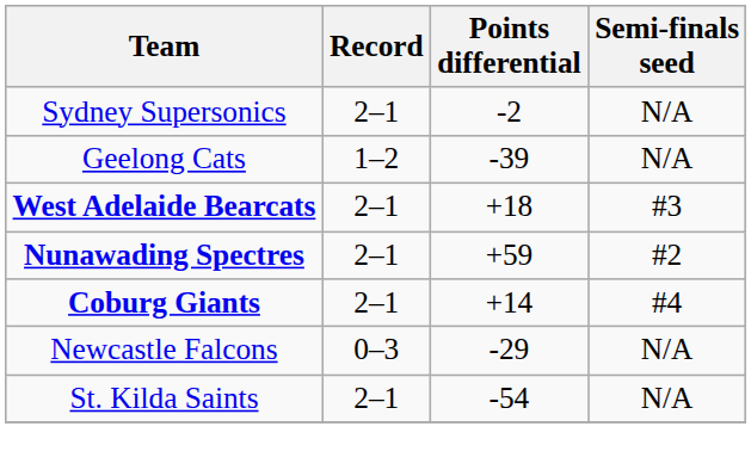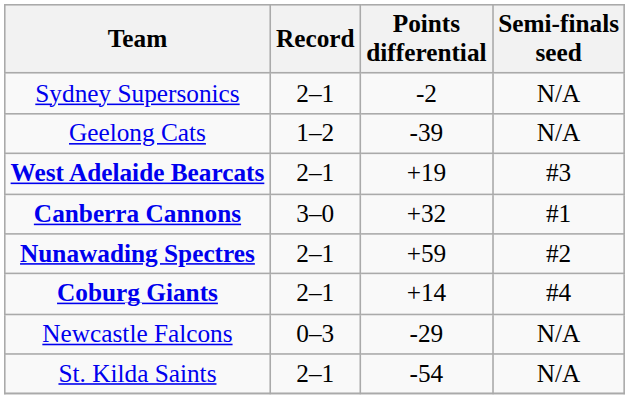 <table class="wikitable" style="text-align:center">
 <tr>
 <th>Team</th>
 <th>Record</th>
 <th>Points<br>differential</th>
 <th>Semi-finals<br>seed</th>
 </tr>
 <tr>
 <td><a href='#'>Sydney Supersonics</a></td>
 <td>2–1</td>
 <td>-2</td>
 <td>N/A</td>
 </tr>
 <tr>
 <td><a href='#'>Geelong Cats</a></td>
 <td>1–2</td>
 <td>-39</td>
 <td>N/A</td>
 </tr>
 <tr>
 <td><strong><a href='#'>West Adelaide Bearcats</a></strong></td>
 <td>2–1</td>
-<td>+18</td>
+<td>+19</td>
 <td>#3</td>
+</tr>
+<tr>
+<td><strong><a href='#'>Canberra Cannons</a></strong></td>
+<td>3–0</td>
+<td>+32</td>
+<td>#1</td>
 </tr>
 <tr>
 <td><strong><a href='#'>Nunawading Spectres</a></strong></td>
 <td>2–1</td>
 <td>+59</td>
 <td>#2</td>
 </tr>
 <tr>
 <td><strong><a href='#'>Coburg Giants</a></strong></td>
 <td>2–1</td>
 <td>+14</td>
 <td>#4</td>
 </tr>
 <tr>
 <td><a href='#'>Newcastle Falcons</a></td>
 <td>0–3</td>
 <td>-29</td>
 <td>N/A</td>
 </tr>
 <tr>
 <td><a href='#'>St. Kilda Saints</a></td>
 <td>2–1</td>
 <td>-54</td>
 <td>N/A</td>
 </tr>
 <tr>
 </tr>
 </table>
